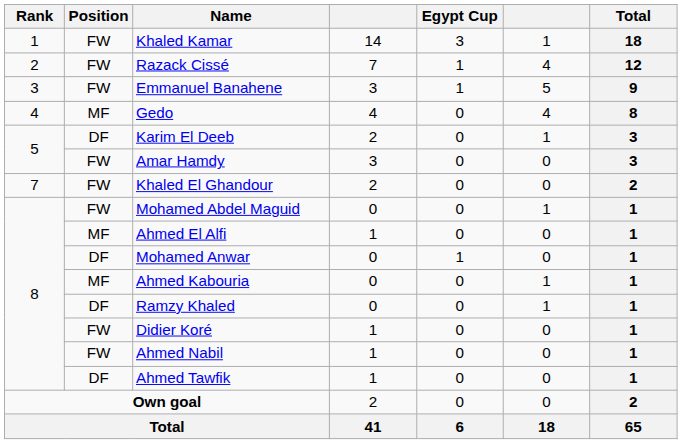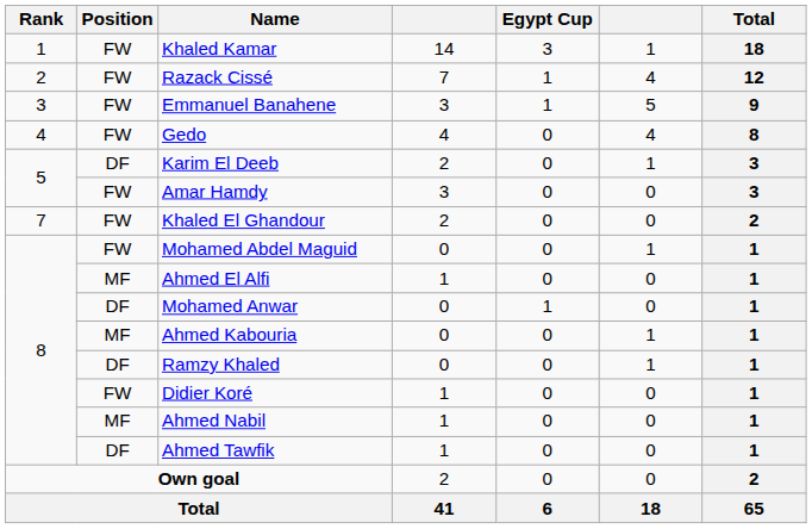 <table class=wikitable style="text-align:center">
 <tr>
 <th style=width:56px;>Rank</th>
 <th style=width:64px;>Position</th>
 <th style=width:200px;>Name</th>
 <th style=width:84px;></th>
 <th style=width:84px;>Egypt Cup</th>
 <th style=width:84px;></th>
 <th style=width:84px;>Total</th>
 </tr>
 <tr>
 <td>1</td>
 <td>FW</td>
 <td align=left> <a href='#'>Khaled Kamar</a></td>
 <td>14</td>
 <td>3</td>
 <td>1</td>
 <th>18</th>
 </tr>
 <tr>
 <td>2</td>
 <td>FW</td>
 <td align=left> <a href='#'>Razack Cissé</a></td>
 <td>7</td>
 <td>1</td>
 <td>4</td>
 <th>12</th>
 </tr>
 <tr>
 <td>3</td>
 <td>FW</td>
 <td align=left> <a href='#'>Emmanuel Banahene</a></td>
 <td>3</td>
 <td>1</td>
 <td>5</td>
 <th>9</th>
 </tr>
 <tr>
 <td>4</td>
-<td>MF</td>
+<td>FW</td>
 <td align=left> <a href='#'>Gedo</a></td>
 <td>4</td>
 <td>0</td>
 <td>4</td>
 <th>8</th>
 </tr>
 <tr>
 <td rowspan=2>5</td>
 <td>DF</td>
 <td align=left> <a href='#'>Karim El Deeb</a></td>
 <td>2</td>
 <td>0</td>
 <td>1</td>
 <th>3</th>
 </tr>
 <tr>
 <td>FW</td>
 <td align=left> <a href='#'>Amar Hamdy</a></td>
 <td>3</td>
 <td>0</td>
 <td>0</td>
 <th>3</th>
 </tr>
 <tr>
 <td>7</td>
 <td>FW</td>
 <td align=left> <a href='#'>Khaled El Ghandour</a></td>
 <td>2</td>
 <td>0</td>
 <td>0</td>
 <th>2</th>
 </tr>
 <tr>
 <td rowspan=8>8</td>
 <td>FW</td>
 <td align=left> <a href='#'>Mohamed Abdel Maguid</a></td>
 <td>0</td>
 <td>0</td>
 <td>1</td>
 <th>1</th>
 </tr>
 <tr>
 <td>MF</td>
 <td align=left> <a href='#'>Ahmed El Alfi</a></td>
 <td>1</td>
 <td>0</td>
 <td>0</td>
 <th>1</th>
 </tr>
 <tr>
 <td>DF</td>
 <td align=left> <a href='#'>Mohamed Anwar</a></td>
 <td>0</td>
 <td>1</td>
 <td>0</td>
 <th>1</th>
 </tr>
 <tr>
 <td>MF</td>
 <td align=left> <a href='#'>Ahmed Kabouria</a></td>
 <td>0</td>
 <td>0</td>
 <td>1</td>
 <th>1</th>
 </tr>
 <tr>
 <td>DF</td>
 <td align=left> <a href='#'>Ramzy Khaled</a></td>
 <td>0</td>
 <td>0</td>
 <td>1</td>
 <th>1</th>
 </tr>
 <tr>
 <td>FW</td>
 <td align=left> <a href='#'>Didier Koré</a></td>
 <td>1</td>
 <td>0</td>
 <td>0</td>
 <th>1</th>
 </tr>
 <tr>
-<td>FW</td>
+<td>MF</td>
 <td align=left> <a href='#'>Ahmed Nabil</a></td>
 <td>1</td>
 <td>0</td>
 <td>0</td>
 <th>1</th>
 </tr>
 <tr>
 <td>DF</td>
 <td align=left> <a href='#'>Ahmed Tawfik</a></td>
 <td>1</td>
 <td>0</td>
 <td>0</td>
 <th>1</th>
 </tr>
 <tr>
 <td colspan=3><strong>Own goal</strong></td>
 <td>2</td>
 <td>0</td>
 <td>0</td>
 <th>2</th>
 </tr>
 <tr>
 <th colspan=3>Total</th>
 <th>41</th>
 <th>6</th>
 <th>18</th>
 <th>65</th>
 </tr>
 </table>
